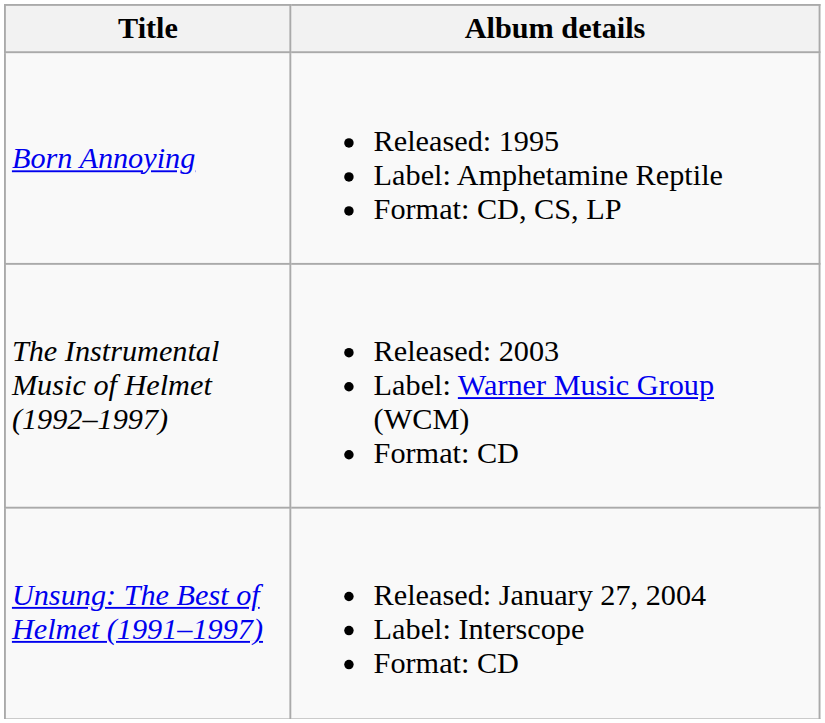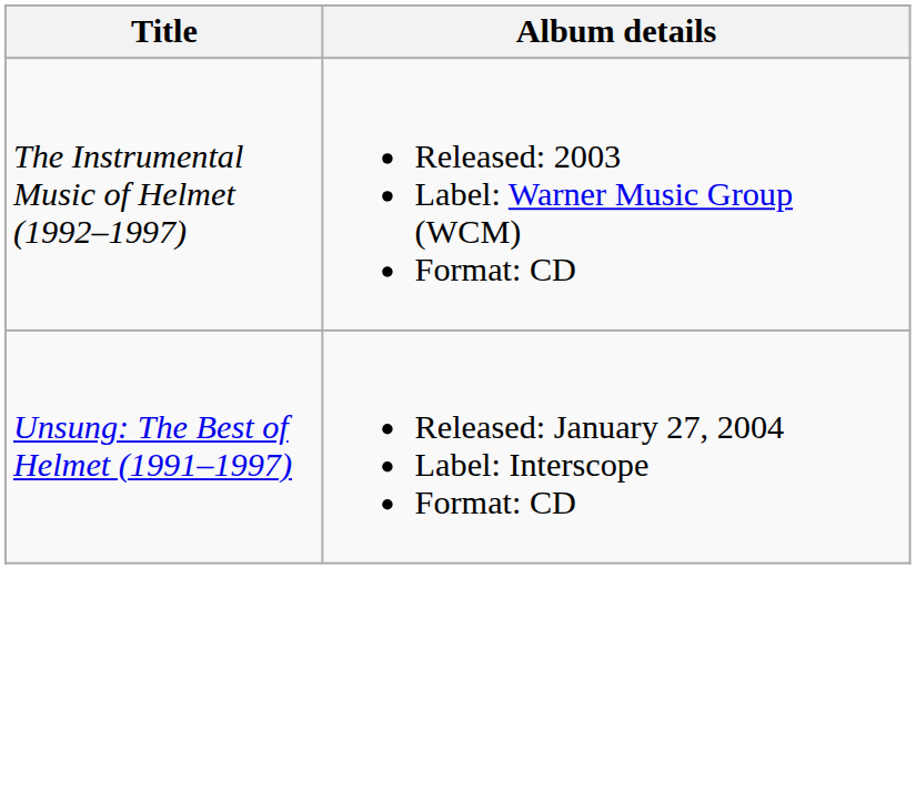 <table class ="wikitable">
 <tr>
 <th scope="col" rowspan="1" style="width:9em;">Title</th>
 <th scope="col" rowspan="1" style="width:17em;">Album details</th>
-</tr>
-<tr>
-<td><em><a href='#'>Born Annoying</a></em></td>
-<td><br><ul><li>Released: 1995</li><li>Label: Amphetamine Reptile</li><li>Format: CD, CS, LP</li></ul></td>
 </tr>
 <tr>
 <td><em>The Instrumental Music of Helmet (1992–1997)</em></td>
 <td><br><ul><li>Released: 2003</li><li>Label: <a href='#'>Warner Music Group</a> (WCM)</li><li>Format: CD</li></ul></td>
 </tr>
 <tr>
 <td><em><a href='#'>Unsung: The Best of Helmet (1991–1997)</a></em></td>
 <td><br><ul><li>Released: January 27, 2004</li><li>Label: Interscope</li><li>Format: CD</li></ul></td>
 </tr>
 </table>
